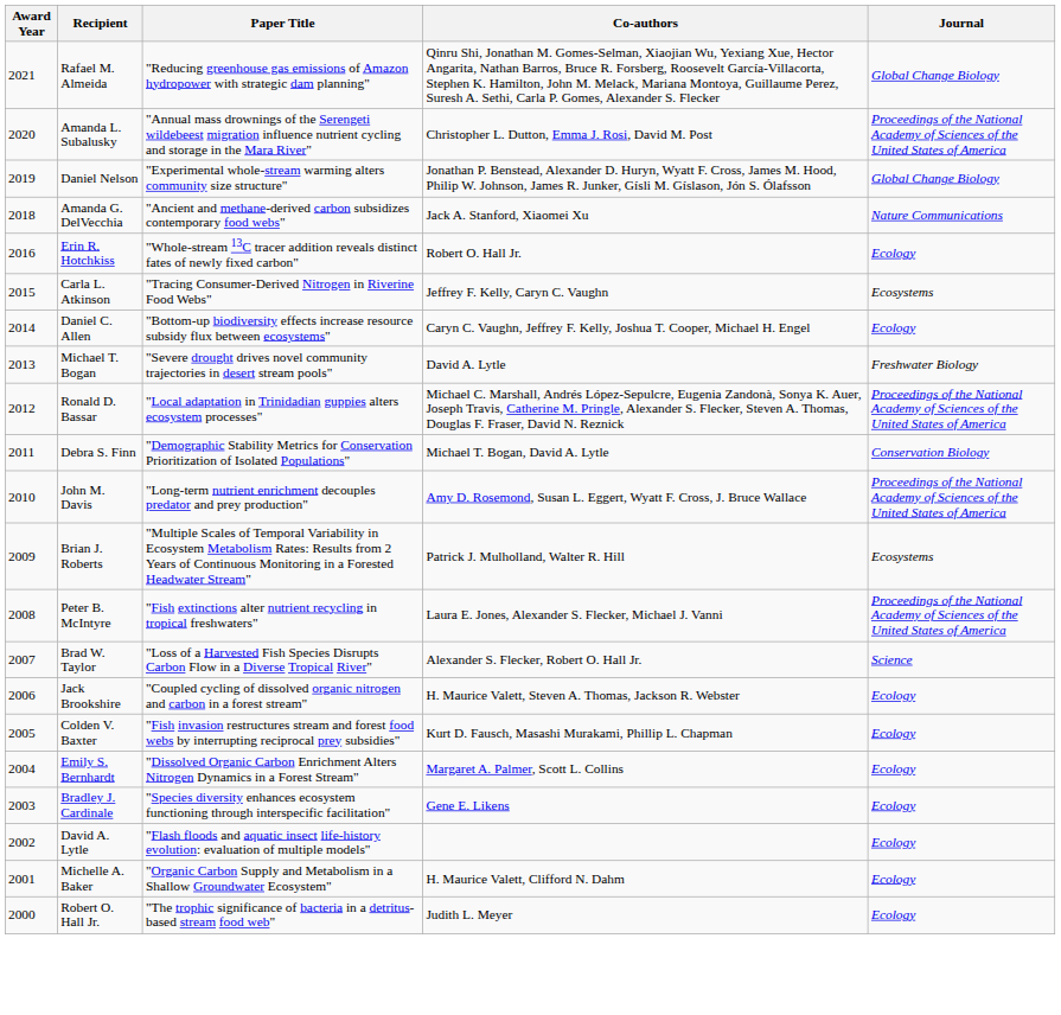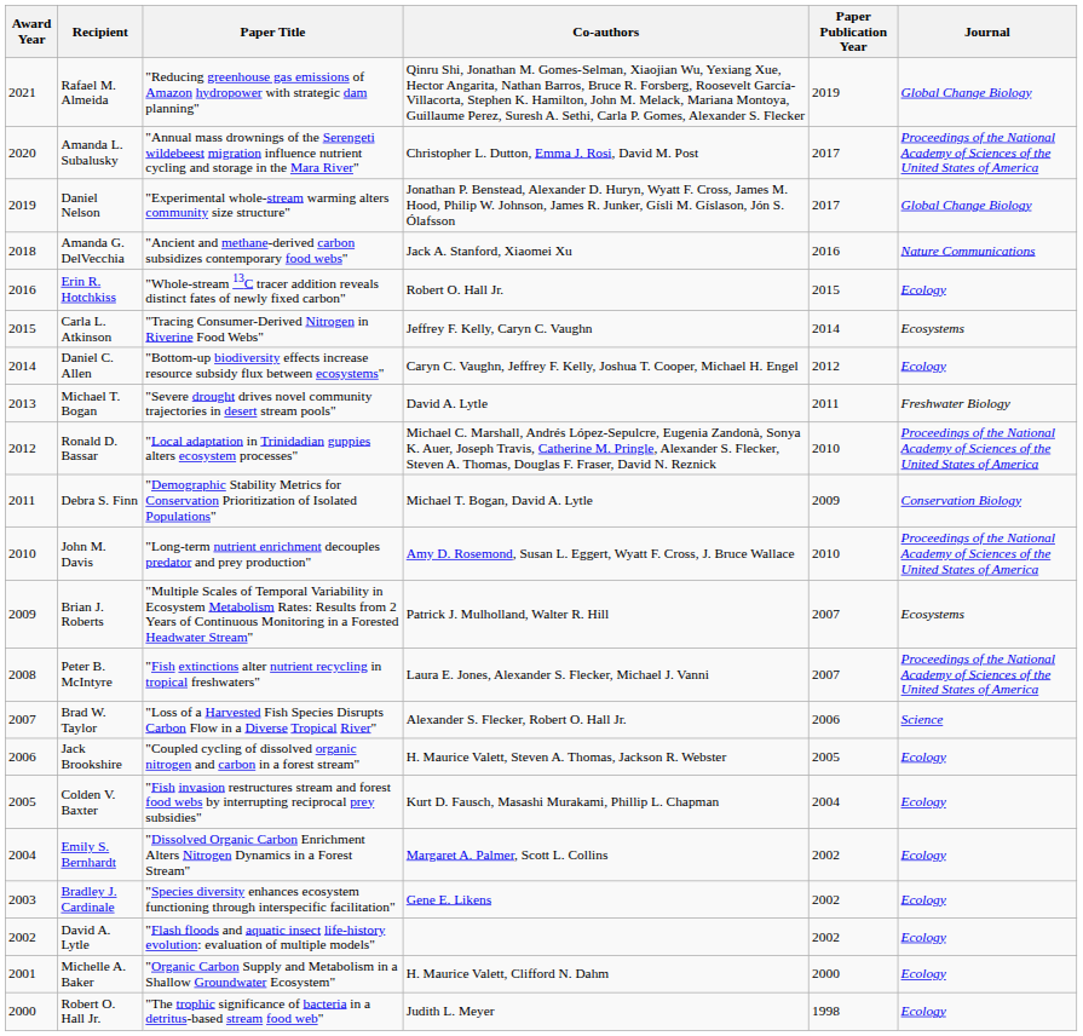 <table class="wikitable">
 <tr>
 <th>Award Year</th>
 <th>Recipient</th>
 <th>Paper Title</th>
 <th>Co-authors</th>
+<th>Paper Publication Year</th>
 <th>Journal</th>
 </tr>
 <tr>
 <td>2021</td>
 <td>Rafael M. Almeida</td>
 <td>"Reducing <a href='#'>greenhouse gas emissions</a> of <a href='#'>Amazon</a> <a href='#'>hydropower</a> with strategic <a href='#'>dam</a> planning"</td>
 <td>Qinru Shi, Jonathan M. Gomes-Selman, Xiaojian Wu, Yexiang Xue, Hector Angarita, Nathan Barros, Bruce R. Forsberg, Roosevelt García-Villacorta, Stephen K. Hamilton, John M. Melack, Mariana Montoya, Guillaume Perez, Suresh A. Sethi, Carla P. Gomes, Alexander S. Flecker</td>
+<td>2019</td>
 <td><em><a href='#'>Global Change Biology</a></em></td>
 </tr>
 <tr>
 <td>2020</td>
 <td>Amanda L. Subalusky</td>
 <td>"Annual mass drownings of the <a href='#'>Serengeti</a> <a href='#'>wildebeest</a> <a href='#'>migration</a> influence nutrient cycling and storage in the <a href='#'>Mara River</a>"</td>
 <td>Christopher L. Dutton, <a href='#'>Emma J. Rosi</a>, David M. Post</td>
+<td>2017</td>
 <td><em><a href='#'>Proceedings of the National Academy of Sciences of the United States of America</a></em></td>
 </tr>
 <tr>
 <td>2019</td>
 <td>Daniel Nelson</td>
 <td>"Experimental whole‐<a href='#'>stream</a> warming alters <a href='#'>community</a> size structure"</td>
 <td>Jonathan P. Benstead, Alexander D. Huryn, Wyatt F. Cross, James M. Hood, Philip W. Johnson, James R. Junker, Gísli M. Gíslason, Jón S. Ólafsson</td>
+<td>2017</td>
 <td><em><a href='#'>Global Change Biology</a></em></td>
 </tr>
 <tr>
 <td>2018</td>
 <td>Amanda G. DelVecchia</td>
 <td>"Ancient and <a href='#'>methane</a>-derived <a href='#'>carbon</a> subsidizes contemporary <a href='#'>food webs</a>"</td>
 <td>Jack A. Stanford, Xiaomei Xu</td>
+<td>2016</td>
 <td><em><a href='#'>Nature Communications</a></em></td>
 </tr>
 <tr>
 <td>2016</td>
 <td><a href='#'>Erin R. Hotchkiss</a></td>
 <td>"Whole‐stream <a href='#'><sup>13</sup>C</a> tracer addition reveals distinct fates of newly fixed carbon"</td>
 <td>Robert O. Hall Jr.</td>
+<td>2015</td>
 <td><em><a href='#'>Ecology</a></em></td>
 </tr>
 <tr>
 <td>2015</td>
 <td>Carla L. Atkinson</td>
 <td>"Tracing Consumer-Derived <a href='#'>Nitrogen</a> in <a href='#'>Riverine</a> Food Webs"</td>
 <td>Jeffrey F. Kelly, Caryn C. Vaughn</td>
+<td>2014</td>
 <td><em>Ecosystems</em></td>
 </tr>
 <tr>
 <td>2014</td>
 <td>Daniel C. Allen</td>
 <td>"Bottom-up <a href='#'>biodiversity</a> effects increase resource subsidy flux between <a href='#'>ecosystems</a>"</td>
 <td>Caryn C. Vaughn, Jeffrey F. Kelly, Joshua T. Cooper, Michael H. Engel</td>
+<td>2012</td>
 <td><em><a href='#'>Ecology</a></em></td>
 </tr>
 <tr>
 <td>2013</td>
 <td>Michael T. Bogan</td>
 <td>"Severe <a href='#'>drought</a> drives novel community trajectories in <a href='#'>desert</a> stream pools"</td>
 <td>David A. Lytle</td>
+<td>2011</td>
 <td><em>Freshwater Biology</em></td>
 </tr>
 <tr>
 <td>2012</td>
 <td>Ronald D. Bassar</td>
 <td>"<a href='#'>Local adaptation</a> in <a href='#'>Trinidadian</a> <a href='#'>guppies</a> alters <a href='#'>ecosystem</a> processes"</td>
 <td>Michael C. Marshall, Andrés López-Sepulcre, Eugenia Zandonà, Sonya K. Auer, Joseph Travis, <a href='#'>Catherine M. Pringle</a>, Alexander S. Flecker, Steven A. Thomas, Douglas F. Fraser, David N. Reznick</td>
+<td>2010</td>
 <td><em><a href='#'>Proceedings of the National Academy of Sciences of the United States of America</a></em></td>
 </tr>
 <tr>
 <td>2011</td>
 <td>Debra S. Finn</td>
 <td>"<a href='#'>Demographic</a> Stability Metrics for <a href='#'>Conservation</a> Prioritization of Isolated <a href='#'>Populations</a>"</td>
 <td>Michael T. Bogan, David A. Lytle</td>
+<td>2009</td>
 <td><em><a href='#'>Conservation Biology</a></em></td>
 </tr>
 <tr>
 <td>2010</td>
 <td>John M. Davis</td>
 <td>"Long-term <a href='#'>nutrient enrichment</a> decouples <a href='#'>predator</a> and prey production"</td>
 <td><a href='#'>Amy D. Rosemond</a>, Susan L. Eggert, Wyatt F. Cross, J. Bruce Wallace</td>
+<td>2010</td>
 <td><em><a href='#'>Proceedings of the National Academy of Sciences of the United States of America</a></em></td>
 </tr>
 <tr>
 <td>2009</td>
 <td>Brian J. Roberts</td>
 <td>"Multiple Scales of Temporal Variability in Ecosystem <a href='#'>Metabolism</a> Rates: Results from 2 Years of Continuous Monitoring in a Forested <a href='#'>Headwater Stream</a>"</td>
 <td>Patrick J. Mulholland, Walter R. Hill</td>
+<td>2007</td>
 <td><em>Ecosystems</em></td>
 </tr>
 <tr>
 <td>2008</td>
 <td>Peter B. McIntyre</td>
 <td>"<a href='#'>Fish</a> <a href='#'>extinctions</a> alter <a href='#'>nutrient recycling</a> in<br><a href='#'>tropical</a> freshwaters"</td>
 <td>Laura E. Jones, Alexander S. Flecker, Michael J. Vanni</td>
+<td>2007</td>
 <td><em><a href='#'>Proceedings of the National Academy of Sciences of the United States of America</a></em></td>
 </tr>
 <tr>
 <td>2007</td>
 <td>Brad W. Taylor</td>
 <td>"Loss of a <a href='#'>Harvested</a> Fish Species Disrupts <a href='#'>Carbon</a> Flow in a <a href='#'>Diverse</a> <a href='#'>Tropical</a> <a href='#'>River</a>"</td>
 <td>Alexander S. Flecker, Robert O. Hall Jr.</td>
+<td>2006</td>
 <td><em><a href='#'>Science</a></em></td>
 </tr>
 <tr>
 <td>2006</td>
 <td>Jack Brookshire</td>
 <td>"Coupled cycling of dissolved <a href='#'>organic nitrogen</a> and <a href='#'>carbon</a> in a forest stream"</td>
 <td>H. Maurice Valett, Steven A. Thomas, Jackson R. Webster</td>
+<td>2005</td>
 <td><em><a href='#'>Ecology</a></em></td>
 </tr>
 <tr>
 <td>2005</td>
 <td>Colden V. Baxter</td>
 <td>"<a href='#'>Fish</a> <a href='#'>invasion</a> restructures stream and forest <a href='#'>food webs</a> by interrupting reciprocal <a href='#'>prey</a> subsidies"</td>
 <td>Kurt D. Fausch, Masashi Murakami, Phillip L. Chapman</td>
+<td>2004</td>
 <td><em><a href='#'>Ecology</a></em></td>
 </tr>
 <tr>
 <td>2004</td>
 <td><a href='#'>Emily S. Bernhardt</a></td>
 <td>"<a href='#'>Dissolved Organic Carbon</a> Enrichment Alters <a href='#'>Nitrogen</a> Dynamics in a Forest Stream"</td>
 <td><a href='#'>Margaret A. Palmer</a>, Scott L. Collins</td>
+<td>2002</td>
 <td><em><a href='#'>Ecology</a></em></td>
 </tr>
 <tr>
 <td>2003</td>
 <td><a href='#'>Bradley J. Cardinale</a></td>
 <td>"<a href='#'>Species diversity</a> enhances ecosystem functioning through interspecific facilitation"</td>
 <td><a href='#'>Gene E. Likens</a></td>
+<td>2002</td>
 <td><em><a href='#'>Ecology</a></em></td>
 </tr>
 <tr>
 <td>2002</td>
 <td>David A. Lytle</td>
 <td>"<a href='#'>Flash floods</a> and <a href='#'>aquatic insect</a> <a href='#'>life-history</a> <a href='#'>evolution</a>: evaluation of multiple models"</td>
 <td></td>
+<td>2002</td>
 <td><em><a href='#'>Ecology</a></em></td>
 </tr>
 <tr>
 <td>2001</td>
 <td>Michelle A. Baker</td>
 <td>"<a href='#'>Organic Carbon</a> Supply and Metabolism in a Shallow <a href='#'>Groundwater</a> Ecosystem"</td>
 <td>H. Maurice Valett, Clifford N. Dahm</td>
+<td>2000</td>
 <td><em><a href='#'>Ecology</a></em></td>
 </tr>
 <tr>
 <td>2000</td>
 <td>Robert O. Hall Jr.</td>
 <td>"The <a href='#'>trophic</a> significance of <a href='#'>bacteria</a> in a <a href='#'>detritus</a>‐based <a href='#'>stream</a> <a href='#'>food web</a>"</td>
 <td>Judith L. Meyer</td>
+<td>1998</td>
 <td><em><a href='#'>Ecology</a></em></td>
 </tr>
 </table>
